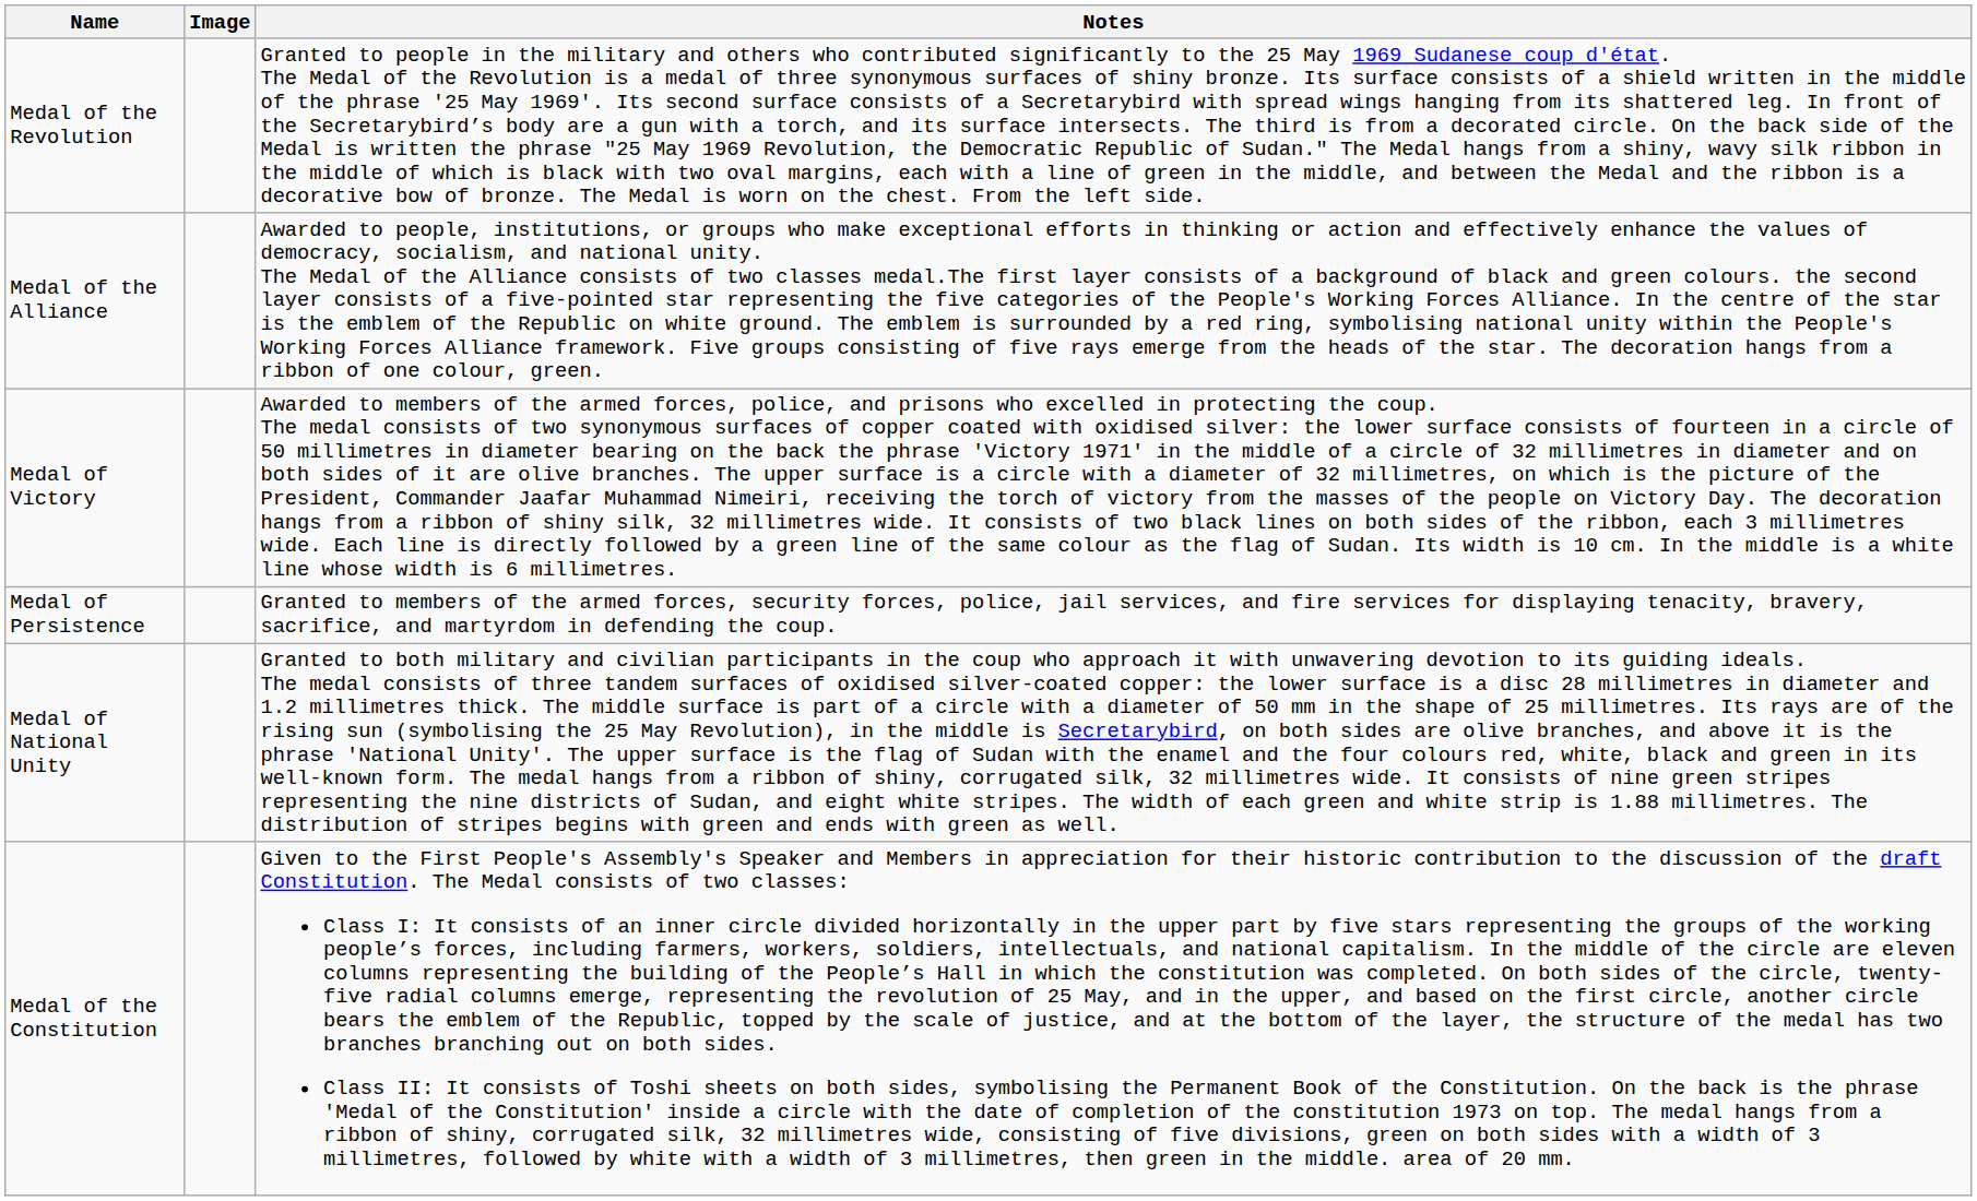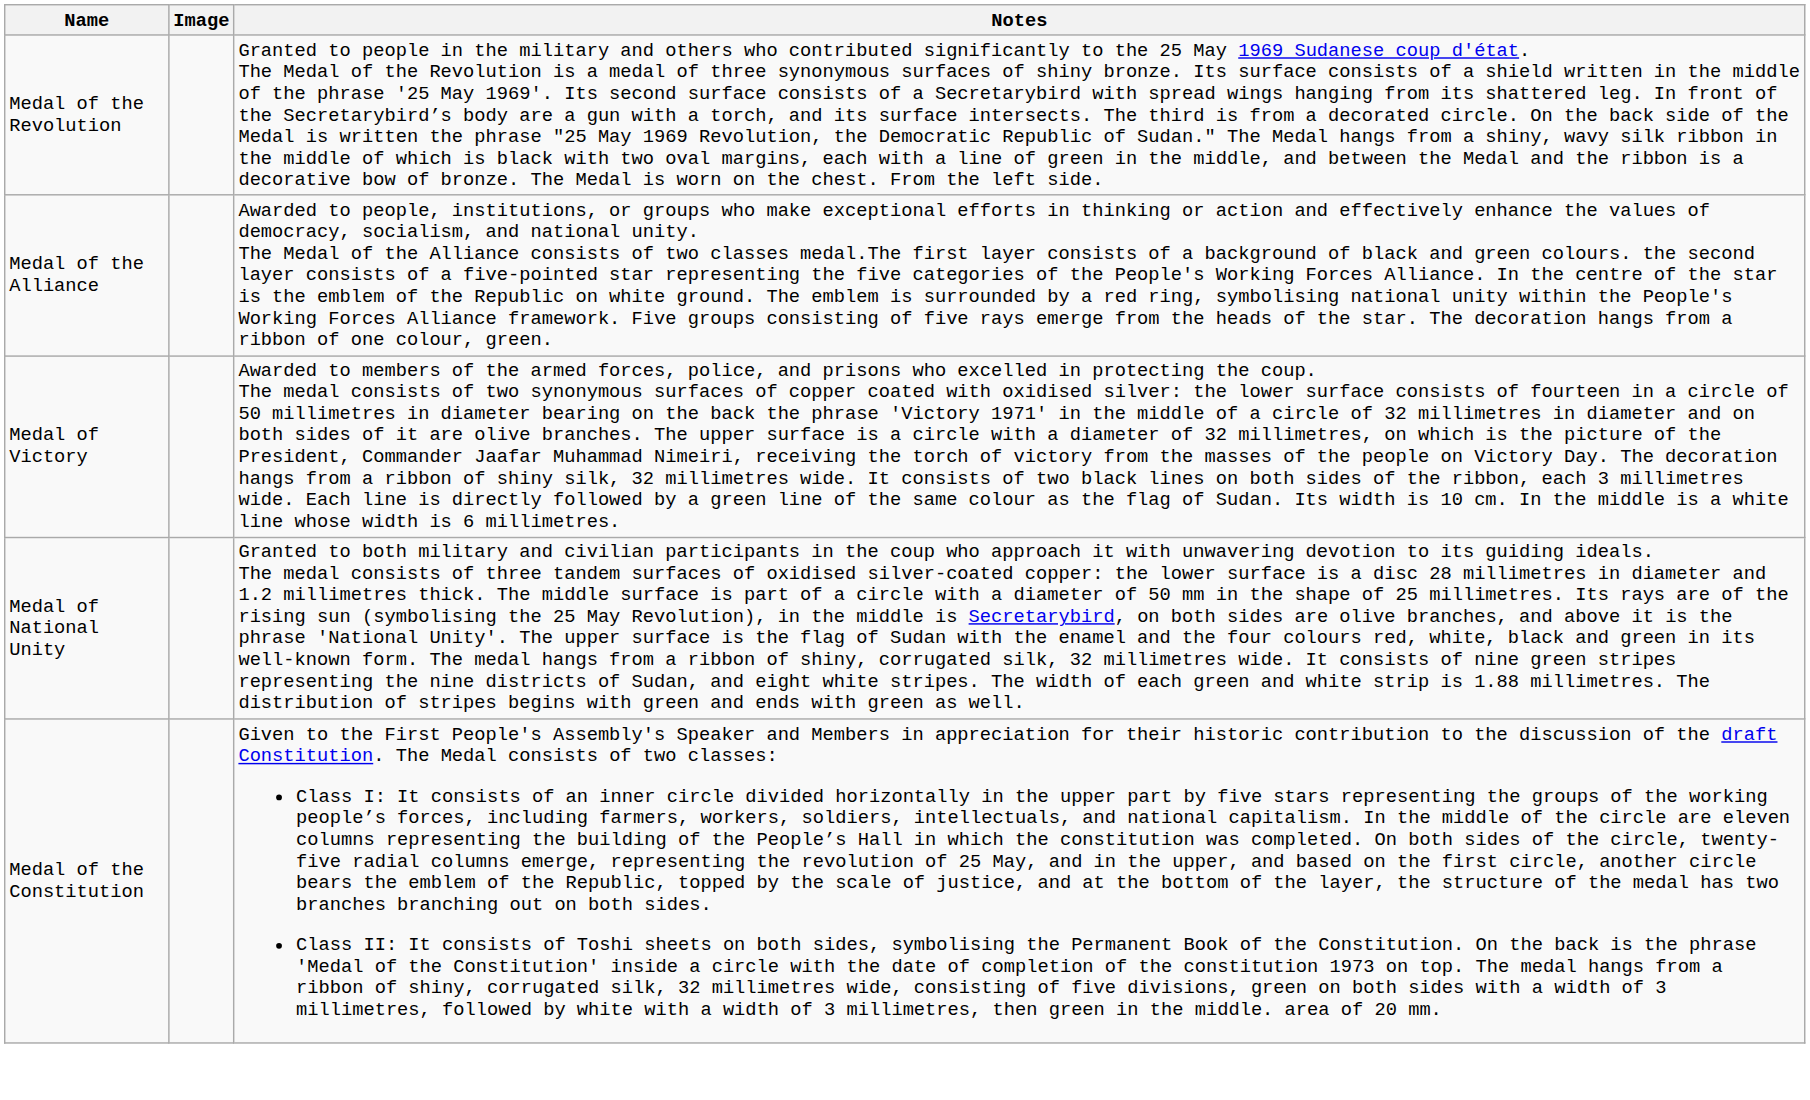 <table class="wikitable sortable">
 <tr>
 <th>Name</th>
 <th>Image</th>
 <th>Notes</th>
 </tr>
 <tr>
 <td>Medal of the Revolution</td>
 <td></td>
 <td>Granted to people in the military and others who contributed significantly to the 25 May <a href='#'>1969 Sudanese coup d'état</a>.<br>The Medal of the Revolution is a medal of three synonymous surfaces of shiny bronze. Its surface consists of a shield written in the middle of the phrase '25 May 1969'. Its second surface consists of a Secretarybird with spread wings hanging from its shattered leg. In front of the Secretarybird’s body are a gun with a torch, and its surface intersects. The third is from a decorated circle. On the back side of the Medal is written the phrase "25 May 1969 Revolution, the Democratic Republic of Sudan." The Medal hangs from a shiny, wavy silk ribbon in the middle of which is black with two oval margins, each with a line of green in the middle, and between the Medal and the ribbon is a decorative bow of bronze. The Medal is worn on the chest. From the left side.</td>
 </tr>
 <tr>
 <td>Medal of the Alliance</td>
 <td></td>
 <td>Awarded to people, institutions, or groups who make exceptional efforts in thinking or action and effectively enhance the values of democracy, socialism, and national unity.<br>The Medal of the Alliance consists of two classes medal.The first layer consists of a background of black and green colours. the second layer consists of a five-pointed star representing the five categories of the People's Working Forces Alliance. In the centre of the star is the emblem of the Republic on white ground. The emblem is surrounded by a red ring, symbolising national unity within the People's Working Forces Alliance framework. Five groups consisting of five rays emerge from the heads of the star. The decoration hangs from a ribbon of one colour, green.</td>
 </tr>
 <tr>
 <td>Medal of Victory</td>
 <td></td>
 <td>Awarded to members of the armed forces, police, and prisons who excelled in protecting the coup.<br>The medal consists of two synonymous surfaces of copper coated with oxidised silver: the lower surface consists of fourteen in a circle of 50 millimetres in diameter bearing on the back the phrase 'Victory 1971' in the middle of a circle of 32 millimetres in diameter and on both sides of it are olive branches. The upper surface is a circle with a diameter of 32 millimetres, on which is the picture of the President, Commander Jaafar Muhammad Nimeiri, receiving the torch of victory from the masses of the people on Victory Day. The decoration hangs from a ribbon of shiny silk, 32 millimetres wide. It consists of two black lines on both sides of the ribbon, each 3 millimetres wide. Each line is directly followed by a green line of the same colour as the flag of Sudan. Its width is 10 cm. In the middle is a white line whose width is 6 millimetres.</td>
 </tr>
 <tr>
-<td>Medal of Persistence</td>
-<td></td>
-<td>Granted to members of the armed forces, security forces, police, jail services, and fire services for displaying tenacity, bravery, sacrifice, and martyrdom in defending the coup.</td>
-</tr>
-<tr>
 <td>Medal of National Unity</td>
 <td></td>
 <td>Granted to both military and civilian participants in the coup who approach it with unwavering devotion to its guiding ideals.<br>The medal consists of three tandem surfaces of oxidised silver-coated copper: the lower surface is a disc 28 millimetres in diameter and 1.2 millimetres thick. The middle surface is part of a circle with a diameter of 50 mm in the shape of 25 millimetres. Its rays are of the rising sun (symbolising the 25 May Revolution), in the middle is <a href='#'>Secretarybird</a>, on both sides are olive branches, and above it is the phrase 'National Unity'. The upper surface is the flag of Sudan with the enamel and the four colours red, white, black and green in its well-known form. The medal hangs from a ribbon of shiny, corrugated silk, 32 millimetres wide. It consists of nine green stripes representing the nine districts of Sudan, and eight white stripes. The width of each green and white strip is 1.88 millimetres. The distribution of stripes begins with green and ends with green as well.</td>
 </tr>
 <tr>
 <td>Medal of the Constitution</td>
 <td></td>
 <td>Given to the First People's Assembly's Speaker and Members in appreciation for their historic contribution to the discussion of the <a href='#'>draft Constitution</a>. The Medal consists of two classes:<br><ul><li>Class I: It consists of an inner circle divided horizontally in the upper part by five stars representing the groups of the working people’s forces, including farmers, workers, soldiers, intellectuals, and national capitalism. In the middle of the circle are eleven columns representing the building of the People’s Hall in which the constitution was completed. On both sides of the circle, twenty-five radial columns emerge, representing the revolution of 25 May, and in the upper, and based on the first circle, another circle bears the emblem of the Republic, topped by the scale of justice, and at the bottom of the layer, the structure of the medal has two branches branching out on both sides.</li></ul><ul><li>Class II: It consists of Toshi sheets on both sides, symbolising the Permanent Book of the Constitution. On the back is the phrase 'Medal of the Constitution' inside a circle with the date of completion of the constitution 1973 on top. The medal hangs from a ribbon of shiny, corrugated silk, 32 millimetres wide, consisting of five divisions, green on both sides with a width of 3 millimetres, followed by white with a width of 3 millimetres, then green in the middle. area of 20 mm.</li></ul></td>
 </tr>
 </table>
